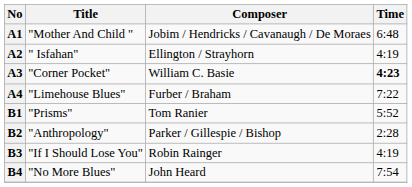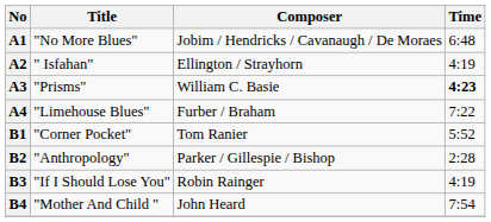 <table class="wikitable plainrowheaders sortable">
 <tr>
 <th scope="col">No</th>
 <th scope="col">Title</th>
 <th scope="col">Composer</th>
 <th scope="col" class="unsortable">Time</th>
 </tr>
 <tr>
 <th scope="row">A1</th>
-<td>"Mother And Child "</td>
+<td>"No More Blues"</td>
 <td>Jobim / Hendricks / Cavanaugh / De Moraes</td>
 <td>6:48</td>
 </tr>
 <tr>
 <th scope="row">A2</th>
 <td>" Isfahan"</td>
 <td>Ellington / Strayhorn</td>
 <td>4:19</td>
 </tr>
 <tr>
 <th scope="row">A3</th>
-<td>"Corner Pocket"</td>
+<td>"Prisms"</td>
 <td>William C. Basie</td>
 <td><strong>4:23</strong></td>
 </tr>
 <tr>
 <th scope="row">A4</th>
 <td>"Limehouse Blues"</td>
 <td>Furber / Braham</td>
 <td>7:22</td>
 </tr>
 <tr>
 <th scope="row">B1</th>
-<td>"Prisms"</td>
+<td>"Corner Pocket"</td>
 <td>Tom Ranier</td>
 <td>5:52</td>
 </tr>
 <tr>
 <th scope="row">B2</th>
 <td>"Anthropology"</td>
 <td>Parker / Gillespie / Bishop</td>
 <td>2:28</td>
 </tr>
 <tr>
 <th scope="row">B3</th>
 <td>"If I Should Lose You"</td>
 <td>Robin Rainger</td>
 <td>4:19</td>
 </tr>
 <tr>
 <th scope="row">B4</th>
-<td>"No More Blues"</td>
+<td>"Mother And Child "</td>
 <td>John Heard</td>
 <td>7:54</td>
 </tr>
 <tr>
 </tr>
 </table>
